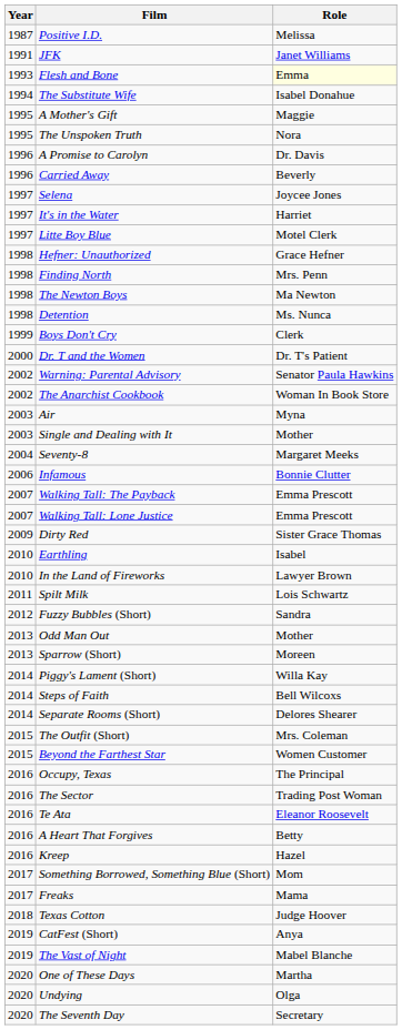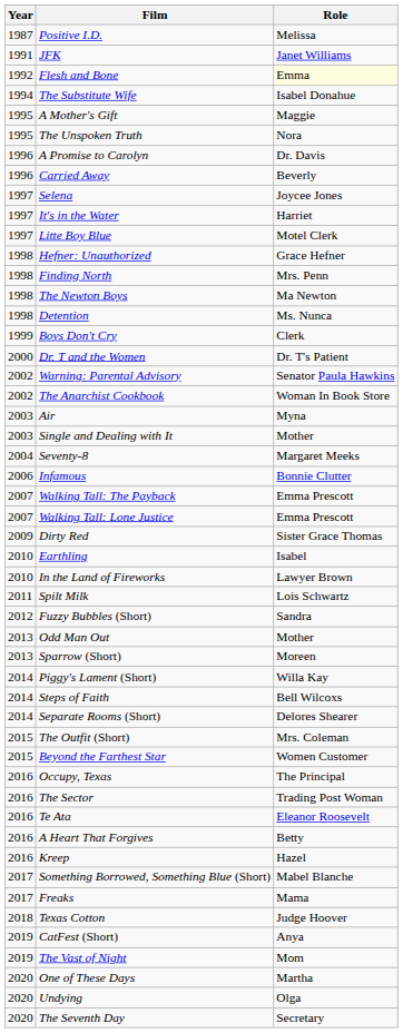 <table class="wikitable sortable">
 <tr>
 <th>Year</th>
 <th>Film</th>
 <th>Role</th>
 </tr>
 <tr>
 <td>1987</td>
 <td><em><a href='#'>Positive I.D.</a></em></td>
 <td>Melissa</td>
 </tr>
 <tr>
 <td>1991</td>
 <td><em><a href='#'>JFK</a></em></td>
 <td><a href='#'>Janet Williams</a></td>
 </tr>
 <tr>
-<td>1993</td>
+<td>1992</td>
 <td><em><a href='#'>Flesh and Bone</a></em></td>
 <td style="background: lightyellow;">Emma</td>
 </tr>
 <tr>
 <td>1994</td>
 <td><em><a href='#'>The Substitute Wife</a></em></td>
 <td>Isabel Donahue</td>
 </tr>
 <tr>
 <td>1995</td>
 <td><em>A Mother's Gift</em></td>
 <td>Maggie</td>
 </tr>
 <tr>
 <td>1995</td>
 <td><em>The Unspoken Truth</em></td>
 <td>Nora</td>
 </tr>
 <tr>
 <td>1996</td>
 <td><em>A Promise to Carolyn</em></td>
 <td>Dr. Davis</td>
 </tr>
 <tr>
 <td>1996</td>
 <td><em><a href='#'>Carried Away</a></em></td>
 <td>Beverly</td>
 </tr>
 <tr>
 <td>1997</td>
 <td><em><a href='#'>Selena</a></em></td>
 <td>Joycee Jones</td>
 </tr>
 <tr>
 <td>1997</td>
 <td><em><a href='#'>It's in the Water</a></em></td>
 <td>Harriet</td>
 </tr>
 <tr>
 <td>1997</td>
 <td><em><a href='#'>Litte Boy Blue</a></em></td>
 <td>Motel Clerk</td>
 </tr>
 <tr>
 <td>1998</td>
 <td><em><a href='#'>Hefner: Unauthorized</a></em></td>
 <td>Grace Hefner</td>
 </tr>
 <tr>
 <td>1998</td>
 <td><em><a href='#'>Finding North</a></em></td>
 <td>Mrs. Penn</td>
 </tr>
 <tr>
 <td>1998</td>
 <td><em><a href='#'>The Newton Boys</a></em></td>
 <td>Ma Newton</td>
 </tr>
 <tr>
 <td>1998</td>
 <td><em><a href='#'>Detention</a></em></td>
 <td>Ms. Nunca</td>
 </tr>
 <tr>
 <td>1999</td>
 <td><em><a href='#'>Boys Don't Cry</a></em></td>
 <td>Clerk</td>
 </tr>
 <tr>
 <td>2000</td>
 <td><em><a href='#'>Dr. T and the Women</a></em></td>
 <td>Dr. T's Patient</td>
 </tr>
 <tr>
 <td>2002</td>
 <td><em><a href='#'>Warning: Parental Advisory</a></em></td>
 <td>Senator <a href='#'>Paula Hawkins</a></td>
 </tr>
 <tr>
 <td>2002</td>
 <td><em><a href='#'>The Anarchist Cookbook</a></em></td>
 <td>Woman In Book Store</td>
 </tr>
 <tr>
 <td>2003</td>
 <td><em>Air</em></td>
 <td>Myna</td>
 </tr>
 <tr>
 <td>2003</td>
 <td><em>Single and Dealing with It</em></td>
 <td>Mother</td>
 </tr>
 <tr>
 <td>2004</td>
 <td><em>Seventy-8</em></td>
 <td>Margaret Meeks</td>
 </tr>
 <tr>
 <td>2006</td>
 <td><em><a href='#'>Infamous</a></em></td>
 <td><a href='#'>Bonnie Clutter</a></td>
 </tr>
 <tr>
 <td>2007</td>
 <td><em><a href='#'>Walking Tall: The Payback</a></em></td>
 <td>Emma Prescott</td>
 </tr>
 <tr>
 <td>2007</td>
 <td><em><a href='#'>Walking Tall: Lone Justice</a></em></td>
 <td>Emma Prescott</td>
 </tr>
 <tr>
 <td>2009</td>
 <td><em>Dirty Red</em></td>
 <td>Sister Grace Thomas</td>
 </tr>
 <tr>
 <td>2010</td>
 <td><em><a href='#'>Earthling</a></em></td>
 <td>Isabel</td>
 </tr>
 <tr>
 <td>2010</td>
 <td><em>In the Land of Fireworks</em></td>
 <td>Lawyer Brown</td>
 </tr>
 <tr>
 <td>2011</td>
 <td><em>Spilt Milk</em></td>
 <td>Lois Schwartz</td>
 </tr>
 <tr>
 <td>2012</td>
 <td><em>Fuzzy Bubbles</em> (Short)</td>
 <td>Sandra</td>
 </tr>
 <tr>
 <td>2013</td>
 <td><em>Odd Man Out</em></td>
 <td>Mother</td>
 </tr>
 <tr>
 <td>2013</td>
 <td><em>Sparrow</em> (Short)</td>
 <td>Moreen</td>
 </tr>
 <tr>
 <td>2014</td>
 <td><em>Piggy's Lament</em> (Short)</td>
 <td>Willa Kay</td>
 </tr>
 <tr>
 <td>2014</td>
 <td><em>Steps of Faith</em></td>
 <td>Bell Wilcoxs</td>
 </tr>
 <tr>
 <td>2014</td>
 <td><em>Separate Rooms</em> (Short)</td>
 <td>Delores Shearer</td>
 </tr>
 <tr>
 <td>2015</td>
 <td><em>The Outfit</em> (Short)</td>
 <td>Mrs. Coleman</td>
 </tr>
 <tr>
 <td>2015</td>
 <td><em><a href='#'>Beyond the Farthest Star</a></em></td>
 <td>Women Customer</td>
 </tr>
 <tr>
 <td>2016</td>
 <td><em>Occupy, Texas</em></td>
 <td>The Principal</td>
 </tr>
 <tr>
 <td>2016</td>
 <td><em>The Sector</em></td>
 <td>Trading Post Woman</td>
 </tr>
 <tr>
 <td>2016</td>
 <td><em>Te Ata</em></td>
 <td><a href='#'>Eleanor Roosevelt</a></td>
 </tr>
 <tr>
 <td>2016</td>
 <td><em>A Heart That Forgives</em></td>
 <td>Betty</td>
 </tr>
 <tr>
 <td>2016</td>
 <td><em>Kreep</em></td>
 <td>Hazel</td>
 </tr>
 <tr>
 <td>2017</td>
 <td><em>Something Borrowed, Something Blue</em> (Short)</td>
-<td>Mom</td>
+<td>Mabel Blanche</td>
 </tr>
 <tr>
 <td>2017</td>
 <td><em>Freaks</em></td>
 <td>Mama</td>
 </tr>
 <tr>
 <td>2018</td>
 <td><em>Texas Cotton</em></td>
 <td>Judge Hoover</td>
 </tr>
 <tr>
 <td>2019</td>
 <td><em>CatFest</em> (Short)</td>
 <td>Anya</td>
 </tr>
 <tr>
 <td>2019</td>
 <td><em><a href='#'>The Vast of Night</a></em></td>
-<td>Mabel Blanche</td>
+<td>Mom</td>
 </tr>
 <tr>
 <td>2020</td>
 <td><em>One of These Days</em></td>
 <td>Martha</td>
 </tr>
 <tr>
 <td>2020</td>
 <td><em>Undying</em></td>
 <td>Olga</td>
 </tr>
 <tr>
 <td>2020</td>
 <td><em>The Seventh Day</em></td>
 <td>Secretary</td>
 </tr>
 </table>
